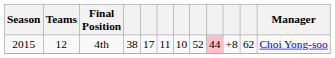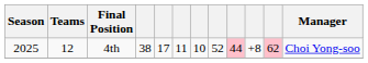 <table class="wikitable" style="text-align:center">
 <tr>
 <th>Season</th>
 <th>Teams</th>
 <th>Final<br>Position</th>
 <th></th>
 <th></th>
 <th></th>
 <th></th>
 <th></th>
 <th></th>
 <th></th>
 <th></th>
 <th>Manager</th>
 </tr>
 <tr>
-<td>2015</td>
+<td>2025</td>
 <td>12</td>
 <td>4th</td>
 <td>38</td>
 <td>17</td>
 <td>11</td>
 <td>10</td>
 <td>52</td>
 <td style="background: pink;">44</td>
 <td align=right>+8</td>
-<td>62</td>
+<td style="background: pink;">62</td>
 <td align=left> <a href='#'>Choi Yong-soo</a></td>
 </tr>
 <tr>
 </tr>
 </table>
